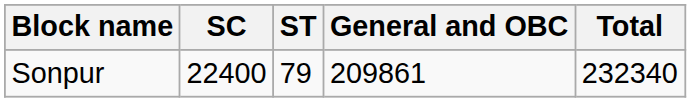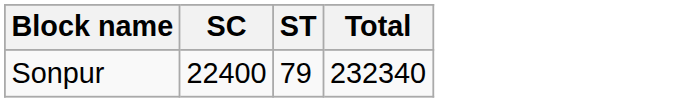 <table class="wikitable">
 <tr>
 <th>Block name</th>
 <th>SC</th>
 <th>ST</th>
-<th>General and OBC</th>
 <th>Total</th>
 </tr>
 <tr>
 <td>Sonpur</td>
 <td>22400</td>
 <td>79</td>
-<td>209861</td>
 <td>232340</td>
 </tr>
 </table>
